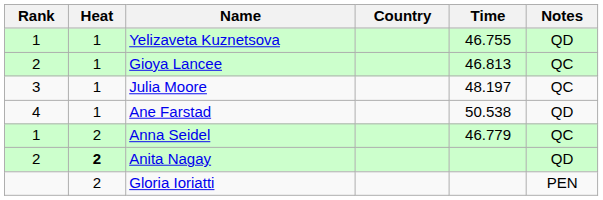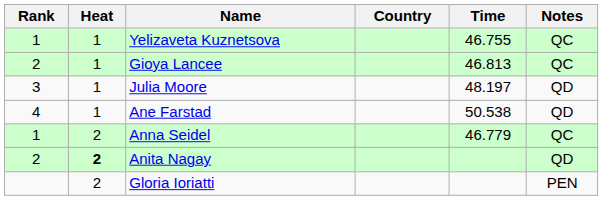 <table class="wikitable sortable" style="text-align:center" width=50%>
 <tr>
 <th>Rank</th>
 <th>Heat</th>
 <th>Name</th>
 <th>Country</th>
 <th>Time</th>
 <th>Notes</th>
 </tr>
 <tr bgcolor=ccffcc>
 <td>1</td>
 <td>1</td>
 <td align=left><a href='#'>Yelizaveta Kuznetsova</a></td>
 <td align=left></td>
 <td>46.755</td>
-<td>QD</td>
+<td>QC</td>
 </tr>
 <tr bgcolor=ccffcc>
 <td>2</td>
 <td>1</td>
 <td align=left><a href='#'>Gioya Lancee</a></td>
 <td align=left></td>
 <td>46.813</td>
 <td>QC</td>
 </tr>
 <tr>
 <td>3</td>
 <td>1</td>
 <td align=left><a href='#'>Julia Moore</a></td>
 <td align=left></td>
 <td>48.197</td>
-<td>QC</td>
+<td>QD</td>
 </tr>
 <tr>
 <td>4</td>
 <td>1</td>
 <td align=left><a href='#'>Ane Farstad</a></td>
 <td align=left></td>
 <td>50.538</td>
 <td>QD</td>
 </tr>
 <tr bgcolor=ccffcc>
 <td>1</td>
 <td>2</td>
 <td align=left><a href='#'>Anna Seidel</a></td>
 <td align=left></td>
 <td>46.779</td>
 <td>QC</td>
 </tr>
 <tr bgcolor=ccffcc>
 <td>2</td>
 <td><strong>2</strong></td>
 <td align=left><a href='#'>Anita Nagay</a></td>
 <td align=left></td>
 <td></td>
 <td>QD</td>
 </tr>
 <tr>
 <td></td>
 <td>2</td>
 <td align=left><a href='#'>Gloria Ioriatti</a></td>
 <td align=left></td>
 <td></td>
 <td>PEN</td>
 </tr>
 </table>
